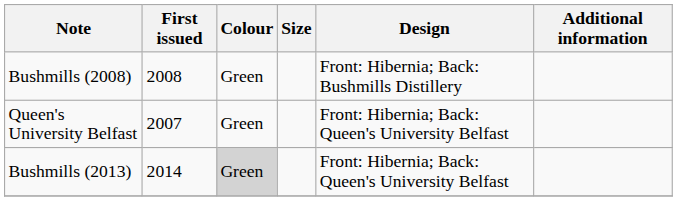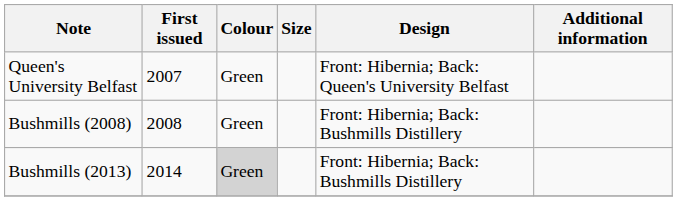 <table class="wikitable">
 <tr>
 <th>Note</th>
 <th>First issued</th>
 <th>Colour</th>
 <th>Size</th>
 <th>Design</th>
 <th>Additional information</th>
 </tr>
 <tr>
+<td>Queen's University Belfast</td>
+<td>2007</td>
+<td>Green</td>
+<td></td>
+<td>Front: Hibernia; Back: Queen's University Belfast</td>
+<td></td>
+</tr>
+<tr>
 <td>Bushmills (2008)</td>
 <td>2008</td>
 <td>Green</td>
 <td></td>
 <td>Front: Hibernia; Back: Bushmills Distillery</td>
 <td></td>
 </tr>
 <tr>
-<td>Queen's University Belfast</td>
-<td>2007</td>
-<td>Green</td>
-<td></td>
-<td>Front: Hibernia; Back: Queen's University Belfast</td>
-<td></td>
-</tr>
-<tr>
 <td>Bushmills (2013)</td>
 <td>2014</td>
 <td style="background: lightgrey;">Green</td>
 <td></td>
-<td>Front: Hibernia; Back: Queen's University Belfast</td>
+<td>Front: Hibernia; Back: Bushmills Distillery</td>
 <td></td>
 </tr>
 <tr>
 </tr>
 </table>
